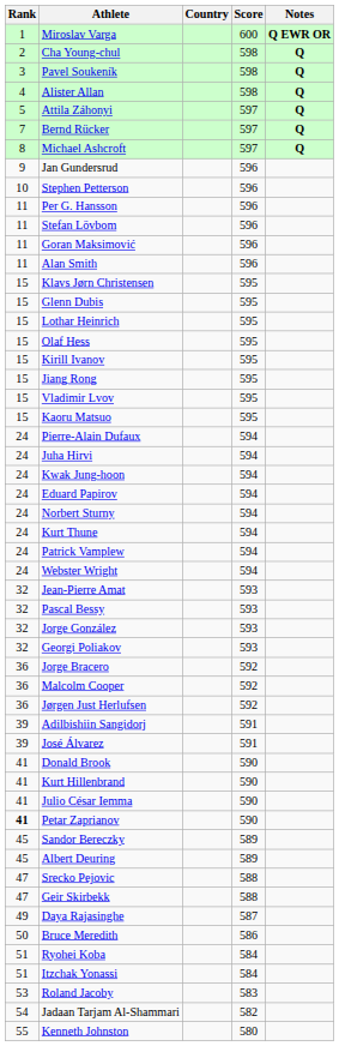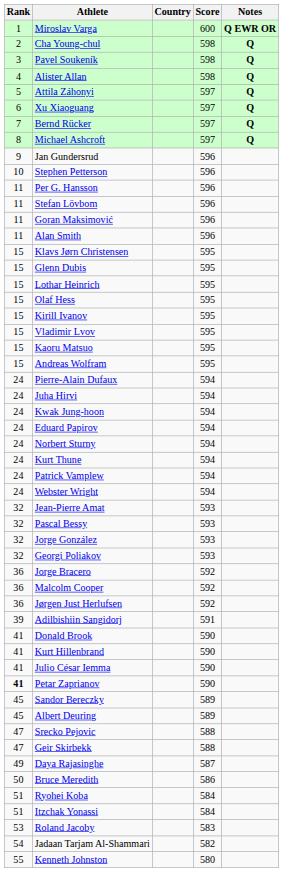 <table class="wikitable sortable" style="text-align: center">
 <tr>
 <th>Rank</th>
 <th>Athlete</th>
 <th>Country</th>
 <th>Score</th>
 <th>Notes</th>
 </tr>
 <tr bgcolor=#ccffcc>
 <td>1</td>
 <td align=left><a href='#'>Miroslav Varga</a></td>
 <td align=left></td>
 <td>600</td>
 <td><strong>Q EWR OR</strong></td>
 </tr>
 <tr bgcolor=#ccffcc>
 <td>2</td>
 <td align=left><a href='#'>Cha Young-chul</a></td>
 <td align=left></td>
 <td>598</td>
 <td><strong>Q</strong></td>
 </tr>
 <tr bgcolor=#ccffcc>
 <td>3</td>
 <td align=left><a href='#'>Pavel Soukeník</a></td>
 <td align=left></td>
 <td>598</td>
 <td><strong>Q</strong></td>
 </tr>
 <tr bgcolor=#ccffcc>
 <td>4</td>
 <td align=left><a href='#'>Alister Allan</a></td>
 <td align=left></td>
 <td>598</td>
 <td><strong>Q</strong></td>
 </tr>
 <tr bgcolor=#ccffcc>
 <td>5</td>
 <td align=left><a href='#'>Attila Záhonyi</a></td>
+<td align=left></td>
+<td>597</td>
+<td><strong>Q</strong></td>
+</tr>
+<tr bgcolor=#ccffcc>
+<td>6</td>
+<td align=left><a href='#'>Xu Xiaoguang</a></td>
 <td align=left></td>
 <td>597</td>
 <td><strong>Q</strong></td>
 </tr>
 <tr bgcolor=#ccffcc>
 <td>7</td>
 <td align=left><a href='#'>Bernd Rücker</a></td>
 <td align=left></td>
 <td>597</td>
 <td><strong>Q</strong></td>
 </tr>
 <tr bgcolor=#ccffcc>
 <td>8</td>
 <td align=left><a href='#'>Michael Ashcroft</a></td>
 <td align=left></td>
 <td>597</td>
 <td><strong>Q</strong></td>
 </tr>
 <tr>
 <td>9</td>
 <td align=left>Jan Gundersrud</td>
 <td align=left></td>
 <td>596</td>
 <td></td>
 </tr>
 <tr>
 <td>10</td>
 <td align=left><a href='#'>Stephen Petterson</a></td>
 <td align=left></td>
 <td>596</td>
 <td></td>
 </tr>
 <tr>
 <td>11</td>
 <td align=left><a href='#'>Per G. Hansson</a></td>
 <td align=left></td>
 <td>596</td>
 <td></td>
 </tr>
 <tr>
 <td>11</td>
 <td align=left><a href='#'>Stefan Lövbom</a></td>
 <td align=left></td>
 <td>596</td>
 <td></td>
 </tr>
 <tr>
 <td>11</td>
 <td align=left><a href='#'>Goran Maksimović</a></td>
 <td align=left></td>
 <td>596</td>
 <td></td>
 </tr>
 <tr>
 <td>11</td>
 <td align=left><a href='#'>Alan Smith</a></td>
 <td align=left></td>
 <td>596</td>
 <td></td>
 </tr>
 <tr>
 <td>15</td>
 <td align=left><a href='#'>Klavs Jørn Christensen</a></td>
 <td align=left></td>
 <td>595</td>
 <td></td>
 </tr>
 <tr>
 <td>15</td>
 <td align=left><a href='#'>Glenn Dubis</a></td>
 <td align=left></td>
 <td>595</td>
 <td></td>
 </tr>
 <tr>
 <td>15</td>
 <td align=left><a href='#'>Lothar Heinrich</a></td>
 <td align=left></td>
 <td>595</td>
 <td></td>
 </tr>
 <tr>
 <td>15</td>
 <td align=left><a href='#'>Olaf Hess</a></td>
 <td align=left></td>
 <td>595</td>
 <td></td>
 </tr>
 <tr>
 <td>15</td>
 <td align=left><a href='#'>Kirill Ivanov</a></td>
 <td align=left></td>
 <td>595</td>
 <td></td>
 </tr>
 <tr>
 <td>15</td>
-<td align=left><a href='#'>Jiang Rong</a></td>
-<td align=left></td>
-<td>595</td>
-<td></td>
-</tr>
-<tr>
-<td>15</td>
 <td align=left><a href='#'>Vladimir Lvov</a></td>
 <td align=left></td>
 <td>595</td>
 <td></td>
 </tr>
 <tr>
 <td>15</td>
 <td align=left><a href='#'>Kaoru Matsuo</a></td>
+<td align=left></td>
+<td>595</td>
+<td></td>
+</tr>
+<tr>
+<td>15</td>
+<td align=left><a href='#'>Andreas Wolfram</a></td>
 <td align=left></td>
 <td>595</td>
 <td></td>
 </tr>
 <tr>
 <td>24</td>
 <td align=left><a href='#'>Pierre-Alain Dufaux</a></td>
 <td align=left></td>
 <td>594</td>
 <td></td>
 </tr>
 <tr>
 <td>24</td>
 <td align=left><a href='#'>Juha Hirvi</a></td>
 <td align=left></td>
 <td>594</td>
 <td></td>
 </tr>
 <tr>
 <td>24</td>
 <td align=left><a href='#'>Kwak Jung-hoon</a></td>
 <td align=left></td>
 <td>594</td>
 <td></td>
 </tr>
 <tr>
 <td>24</td>
 <td align=left><a href='#'>Eduard Papirov</a></td>
 <td align=left></td>
 <td>594</td>
 <td></td>
 </tr>
 <tr>
 <td>24</td>
 <td align=left><a href='#'>Norbert Sturny</a></td>
 <td align=left></td>
 <td>594</td>
 <td></td>
 </tr>
 <tr>
 <td>24</td>
 <td align=left><a href='#'>Kurt Thune</a></td>
 <td align=left></td>
 <td>594</td>
 <td></td>
 </tr>
 <tr>
 <td>24</td>
 <td align=left><a href='#'>Patrick Vamplew</a></td>
 <td align=left></td>
 <td>594</td>
 <td></td>
 </tr>
 <tr>
 <td>24</td>
 <td align=left><a href='#'>Webster Wright</a></td>
 <td align=left></td>
 <td>594</td>
 <td></td>
 </tr>
 <tr>
 <td>32</td>
 <td align=left><a href='#'>Jean-Pierre Amat</a></td>
 <td align=left></td>
 <td>593</td>
 <td></td>
 </tr>
 <tr>
 <td>32</td>
 <td align=left><a href='#'>Pascal Bessy</a></td>
 <td align=left></td>
 <td>593</td>
 <td></td>
 </tr>
 <tr>
 <td>32</td>
 <td align=left><a href='#'>Jorge González</a></td>
 <td align=left></td>
 <td>593</td>
 <td></td>
 </tr>
 <tr>
 <td>32</td>
 <td align=left><a href='#'>Georgi Poliakov</a></td>
 <td align=left></td>
 <td>593</td>
 <td></td>
 </tr>
 <tr>
 <td>36</td>
 <td align=left><a href='#'>Jorge Bracero</a></td>
 <td align=left></td>
 <td>592</td>
 <td></td>
 </tr>
 <tr>
 <td>36</td>
 <td align=left><a href='#'>Malcolm Cooper</a></td>
 <td align=left></td>
 <td>592</td>
 <td></td>
 </tr>
 <tr>
 <td>36</td>
 <td align=left><a href='#'>Jørgen Just Herlufsen</a></td>
 <td align=left></td>
 <td>592</td>
 <td></td>
 </tr>
 <tr>
 <td>39</td>
 <td align=left><a href='#'>Adilbishiin Sangidorj</a></td>
 <td align=left></td>
 <td>591</td>
 <td></td>
 </tr>
 <tr>
-<td>39</td>
-<td align=left><a href='#'>José Álvarez</a></td>
-<td align=left></td>
-<td>591</td>
-<td></td>
-</tr>
-<tr>
 <td>41</td>
 <td align=left><a href='#'>Donald Brook</a></td>
 <td align=left></td>
 <td>590</td>
 <td></td>
 </tr>
 <tr>
 <td>41</td>
 <td align=left><a href='#'>Kurt Hillenbrand</a></td>
 <td align=left></td>
 <td>590</td>
 <td></td>
 </tr>
 <tr>
 <td>41</td>
 <td align=left><a href='#'>Julio César Iemma</a></td>
 <td align=left></td>
 <td>590</td>
 <td></td>
 </tr>
 <tr>
 <td><strong>41</strong></td>
 <td align=left><a href='#'>Petar Zaprianov</a></td>
 <td align=left></td>
 <td>590</td>
 <td></td>
 </tr>
 <tr>
 <td>45</td>
 <td align=left><a href='#'>Sandor Bereczky</a></td>
 <td align=left></td>
 <td>589</td>
 <td></td>
 </tr>
 <tr>
 <td>45</td>
 <td align=left><a href='#'>Albert Deuring</a></td>
 <td align=left></td>
 <td>589</td>
 <td></td>
 </tr>
 <tr>
 <td>47</td>
 <td align=left><a href='#'>Srecko Pejovic</a></td>
 <td align=left></td>
 <td>588</td>
 <td></td>
 </tr>
 <tr>
 <td>47</td>
 <td align=left><a href='#'>Geir Skirbekk</a></td>
 <td align=left></td>
 <td>588</td>
 <td></td>
 </tr>
 <tr>
 <td>49</td>
 <td align=left><a href='#'>Daya Rajasinghe</a></td>
 <td align=left></td>
 <td>587</td>
 <td></td>
 </tr>
 <tr>
 <td>50</td>
 <td align=left><a href='#'>Bruce Meredith</a></td>
 <td align=left></td>
 <td>586</td>
 <td></td>
 </tr>
 <tr>
 <td>51</td>
 <td align=left><a href='#'>Ryohei Koba</a></td>
 <td align=left></td>
 <td>584</td>
 <td></td>
 </tr>
 <tr>
 <td>51</td>
 <td align=left><a href='#'>Itzchak Yonassi</a></td>
 <td align=left></td>
 <td>584</td>
 <td></td>
 </tr>
 <tr>
 <td>53</td>
 <td align=left><a href='#'>Roland Jacoby</a></td>
 <td align=left></td>
 <td>583</td>
 <td></td>
 </tr>
 <tr>
 <td>54</td>
 <td align=left>Jadaan Tarjam Al-Shammari</td>
 <td align=left></td>
 <td>582</td>
 <td></td>
 </tr>
 <tr>
 <td>55</td>
 <td align=left><a href='#'>Kenneth Johnston</a></td>
 <td align=left></td>
 <td>580</td>
 <td></td>
 </tr>
 </table>
